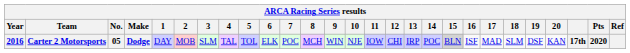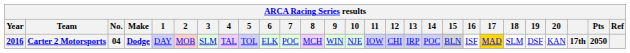 <table class="wikitable" style="text-align:center; font-size:75%">
 <tr>
 <th colspan=48><a href='#'>ARCA Racing Series</a> results</th>
 </tr>
 <tr>
 <th>Year</th>
 <th>Team</th>
 <th>No.</th>
 <th>Make</th>
 <th>1</th>
 <th>2</th>
 <th>3</th>
 <th>4</th>
 <th>5</th>
 <th>6</th>
 <th>7</th>
 <th>8</th>
 <th>9</th>
 <th>10</th>
 <th>11</th>
 <th>12</th>
 <th>13</th>
 <th>14</th>
 <th>15</th>
 <th>16</th>
 <th>17</th>
 <th>18</th>
 <th>19</th>
 <th>20</th>
 <th></th>
 <th>Pts</th>
 <th>Ref</th>
 </tr>
 <tr>
 <th><a href='#'>2016</a></th>
 <th><a href='#'>Carter 2 Motorsports</a></th>
-<th>05</th>
+<th>04</th>
 <th><a href='#'>Dodge</a></th>
 <td style="background:#CFCFFF;"><a href='#'>DAY</a><br></td>
 <td style="background:#FFCFCF;"><a href='#'>MOB</a><br></td>
 <td style="background:#DFFFDF;"><a href='#'>SLM</a><br></td>
 <td style="background:#EFCFFF;"><a href='#'>TAL</a><br></td>
 <td style="background:#CFCFFF;"><a href='#'>TOL</a><br></td>
 <td style="background:#DFFFDF;"><a href='#'>ELK</a><br></td>
 <td style="background:#DFFFDF;"><a href='#'>POC</a><br></td>
 <td style="background:#EFCFFF;"><a href='#'>MCH</a><br></td>
 <td style="background:#DFFFDF;"><a href='#'>WIN</a><br></td>
 <td style="background:#DFFFDF;"><a href='#'>NJE</a><br></td>
 <td style="background:#CFCFFF;"><a href='#'>IOW</a><br></td>
 <td style="background:#CFCFFF;"><a href='#'>CHI</a><br></td>
 <td style="background:#CFCFFF;"><a href='#'>IRP</a><br></td>
 <td style="background:#CFCFFF;"><a href='#'>POC</a><br></td>
 <td style="background: lightgrey;"><a href='#'>BLN</a></td>
 <td><a href='#'>ISF</a></td>
-<td><a href='#'>MAD</a></td>
+<td style="background: gold;"><a href='#'>MAD</a></td>
 <td><a href='#'>SLM</a></td>
 <td><a href='#'>DSF</a></td>
 <td><a href='#'>KAN</a></td>
 <th>17th</th>
-<th>2020</th>
+<th>2050</th>
 <th></th>
 </tr>
 </table>
